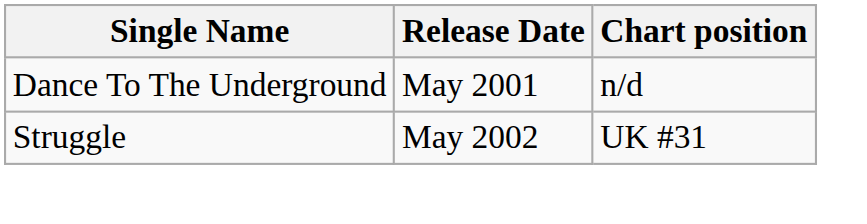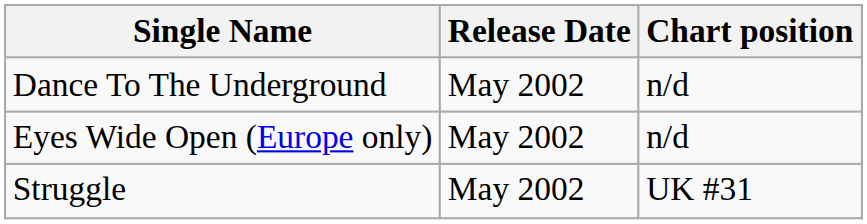 <table class="wikitable">
 <tr>
 <th>Single Name</th>
 <th>Release Date</th>
 <th>Chart position</th>
 </tr>
 <tr>
 <td>Dance To The Underground</td>
-<td>May 2001</td>
+<td>May 2002</td>
+<td>n/d</td>
+</tr>
+<tr>
+<td>Eyes Wide Open (<a href='#'>Europe</a> only)</td>
+<td>May 2002</td>
 <td>n/d</td>
 </tr>
 <tr>
 <td>Struggle</td>
 <td>May 2002</td>
 <td>UK #31</td>
 </tr>
 </table>
